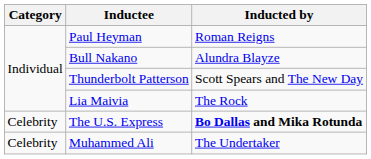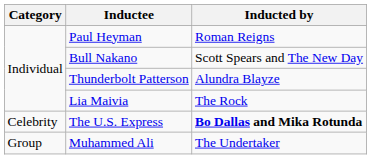 <table class="wikitable">
 <tr>
 <th>Category</th>
 <th>Inductee</th>
 <th>Inducted by</th>
 </tr>
 <tr>
 <td rowspan=4>Individual</td>
 <td><a href='#'>Paul Heyman</a></td>
 <td><a href='#'>Roman Reigns</a></td>
 </tr>
 <tr>
 <td><a href='#'>Bull Nakano</a></td>
-<td><a href='#'>Alundra Blayze</a></td>
+<td>Scott Spears and <a href='#'>The New Day</a><br></td>
 </tr>
 <tr>
 <td><a href='#'>Thunderbolt Patterson</a></td>
-<td>Scott Spears and <a href='#'>The New Day</a><br></td>
+<td><a href='#'>Alundra Blayze</a></td>
 </tr>
 <tr>
 <td><a href='#'>Lia Maivia</a></td>
 <td><a href='#'>The Rock</a></td>
 </tr>
 <tr>
 <td>Celebrity</td>
 <td><a href='#'>The U.S. Express</a><br></td>
 <td><strong><a href='#'>Bo Dallas</a> and Mika Rotunda</strong></td>
 </tr>
 <tr>
-<td>Celebrity</td>
+<td>Group</td>
 <td><a href='#'>Muhammed Ali</a></td>
 <td><a href='#'>The Undertaker</a></td>
 </tr>
 </table>
